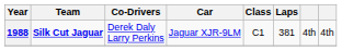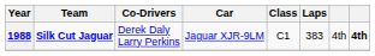 <table class="wikitable" style="text-align:center; font-size:90%">
 <tr>
 <th>Year</th>
 <th>Team</th>
 <th>Co-Drivers</th>
 <th>Car</th>
 <th>Class</th>
 <th>Laps</th>
 <th></th>
 <th></th>
 </tr>
 <tr>
 <th><a href='#'>1988</a></th>
 <td align="left" nowrap><strong> <a href='#'>Silk Cut Jaguar</a></strong></td>
 <td align="left" nowrap> <a href='#'>Derek Daly</a><br> <a href='#'>Larry Perkins</a></td>
 <td align="left" nowrap><a href='#'>Jaguar XJR-9LM</a></td>
 <td>C1</td>
-<td>381</td>
+<td>383</td>
 <td>4th</td>
-<td>4th</td>
+<td><strong>4th</strong></td>
 </tr>
 <tr>
 </tr>
 </table>
